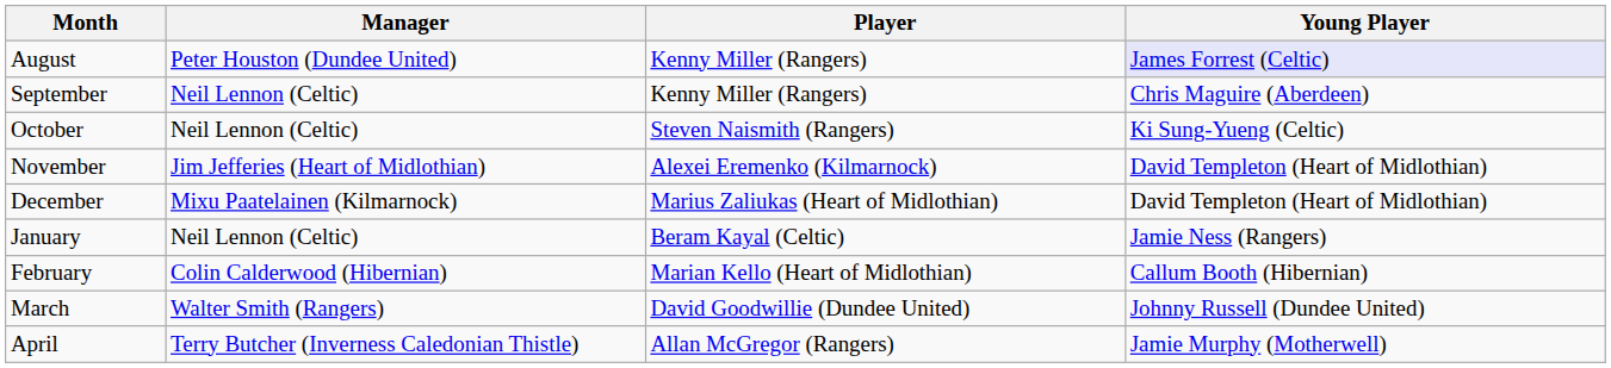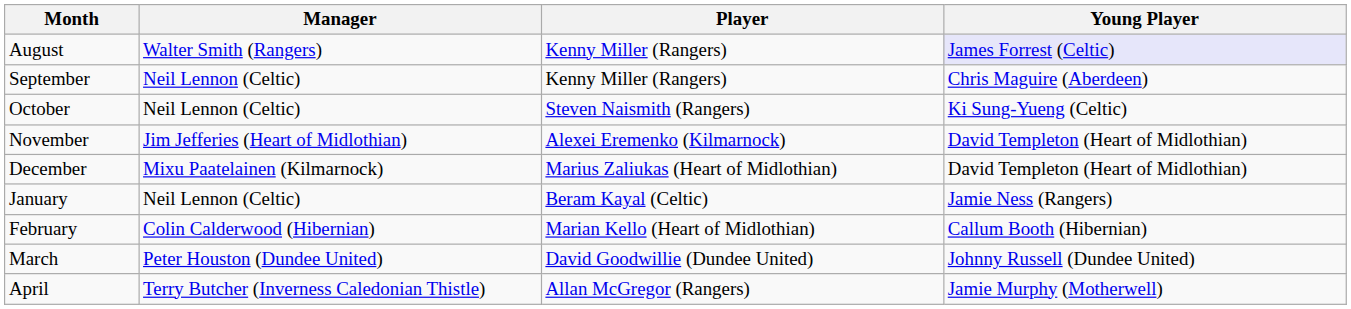 <table class="wikitable" style="width: 90%">
 <tr>
 <th style="width: 10%">Month</th>
 <th style="width: 30%">Manager</th>
 <th style="width: 30%">Player</th>
 <th style="width: 30%">Young Player</th>
 </tr>
 <tr>
 <td>August</td>
-<td><a href='#'>Peter Houston</a> (<a href='#'>Dundee United</a>)</td>
+<td><a href='#'>Walter Smith</a> (<a href='#'>Rangers</a>)</td>
 <td><a href='#'>Kenny Miller</a> (Rangers)</td>
 <td style="background: lavender;"><a href='#'>James Forrest</a> (<a href='#'>Celtic</a>)</td>
 </tr>
 <tr>
 <td>September</td>
 <td><a href='#'>Neil Lennon</a> (Celtic)</td>
 <td>Kenny Miller (Rangers)</td>
 <td><a href='#'>Chris Maguire</a> (<a href='#'>Aberdeen</a>)</td>
 </tr>
 <tr>
 <td>October</td>
 <td>Neil Lennon (Celtic)</td>
 <td><a href='#'>Steven Naismith</a> (Rangers)</td>
 <td><a href='#'>Ki Sung-Yueng</a> (Celtic)</td>
 </tr>
 <tr>
 <td>November</td>
 <td><a href='#'>Jim Jefferies</a> (<a href='#'>Heart of Midlothian</a>)</td>
 <td><a href='#'>Alexei Eremenko</a> (<a href='#'>Kilmarnock</a>)</td>
 <td><a href='#'>David Templeton</a> (Heart of Midlothian)</td>
 </tr>
 <tr>
 <td>December</td>
 <td><a href='#'>Mixu Paatelainen</a> (Kilmarnock)</td>
 <td><a href='#'>Marius Zaliukas</a> (Heart of Midlothian)</td>
 <td>David Templeton (Heart of Midlothian)</td>
 </tr>
 <tr>
 <td>January</td>
 <td>Neil Lennon (Celtic)</td>
 <td><a href='#'>Beram Kayal</a> (Celtic)</td>
 <td><a href='#'>Jamie Ness</a> (Rangers)</td>
 </tr>
 <tr>
 <td>February</td>
 <td><a href='#'>Colin Calderwood</a> (<a href='#'>Hibernian</a>)</td>
 <td><a href='#'>Marian Kello</a> (Heart of Midlothian)</td>
 <td><a href='#'>Callum Booth</a> (Hibernian)</td>
 </tr>
 <tr>
 <td>March</td>
-<td><a href='#'>Walter Smith</a> (<a href='#'>Rangers</a>)</td>
+<td><a href='#'>Peter Houston</a> (<a href='#'>Dundee United</a>)</td>
 <td><a href='#'>David Goodwillie</a> (Dundee United)</td>
 <td><a href='#'>Johnny Russell</a> (Dundee United)</td>
 </tr>
 <tr>
 <td>April</td>
 <td><a href='#'>Terry Butcher</a> (<a href='#'>Inverness Caledonian Thistle</a>)</td>
 <td><a href='#'>Allan McGregor</a> (Rangers)</td>
 <td><a href='#'>Jamie Murphy</a> (<a href='#'>Motherwell</a>)</td>
 </tr>
 </table>
